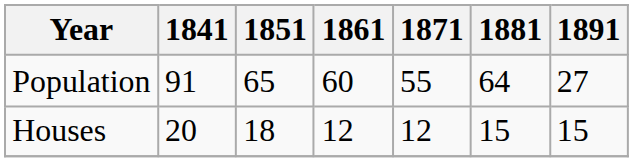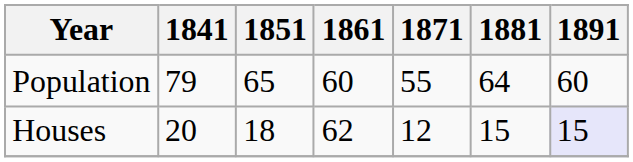 <table class="wikitable">
 <tr>
 <th>Year</th>
 <th>1841</th>
 <th>1851</th>
 <th>1861</th>
 <th>1871</th>
 <th>1881</th>
 <th>1891</th>
 </tr>
 <tr>
 <td>Population</td>
-<td>91</td>
+<td>79</td>
 <td>65</td>
 <td>60</td>
 <td>55</td>
 <td>64</td>
-<td>27</td>
+<td>60</td>
 </tr>
 <tr>
 <td>Houses</td>
 <td>20</td>
 <td>18</td>
-<td>12</td>
+<td>62</td>
 <td>12</td>
 <td>15</td>
-<td>15</td>
+<td style="background: lavender;">15</td>
 </tr>
 <tr>
 </tr>
 </table>
